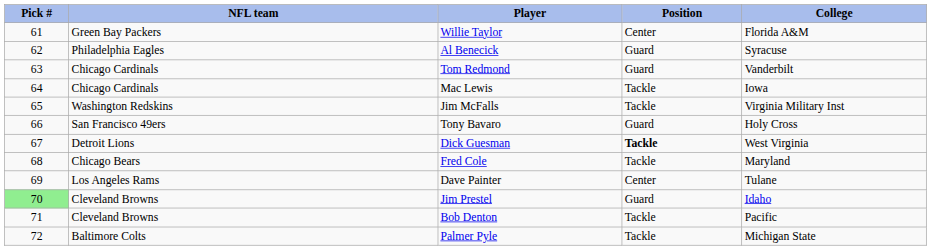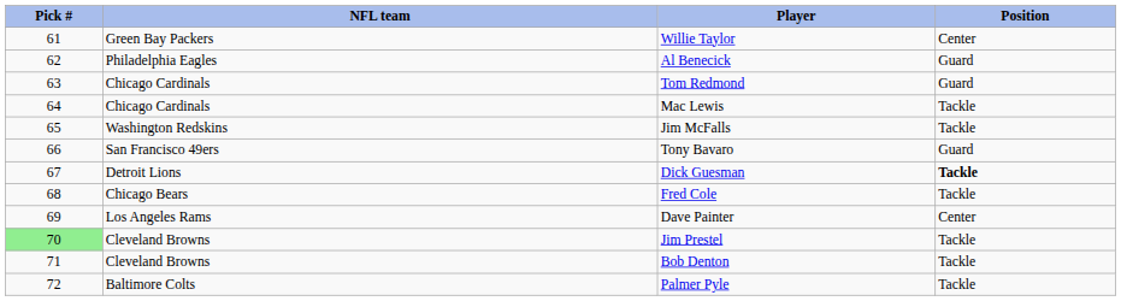 <table class="wikitable sortable sortable" style="width: 100%">
 <tr>
 <th style="background:#A8BDEC;" width=7%>Pick #</th>
 <th width=40% style="background:#A8BDEC;">NFL team</th>
 <th width=20% style="background:#A8BDEC;">Player</th>
 <th width=13% style="background:#A8BDEC;">Position</th>
-<th style="background:#A8BDEC;">College</th>
 </tr>
 <tr>
 <td align=center>61</td>
 <td>Green Bay Packers</td>
 <td><a href='#'>Willie Taylor</a></td>
 <td>Center</td>
-<td>Florida A&M</td>
 </tr>
 <tr>
 <td align=center>62</td>
 <td>Philadelphia Eagles</td>
 <td><a href='#'>Al Benecick</a></td>
 <td>Guard</td>
-<td>Syracuse</td>
 </tr>
 <tr>
 <td align=center>63</td>
 <td>Chicago Cardinals</td>
 <td><a href='#'>Tom Redmond</a></td>
 <td>Guard</td>
-<td>Vanderbilt</td>
 </tr>
 <tr>
 <td align=center>64</td>
 <td>Chicago Cardinals</td>
 <td>Mac Lewis</td>
 <td>Tackle</td>
-<td>Iowa</td>
 </tr>
 <tr>
 <td align=center>65</td>
 <td>Washington Redskins</td>
 <td>Jim McFalls</td>
 <td>Tackle</td>
-<td>Virginia Military Inst</td>
 </tr>
 <tr>
 <td align=center>66</td>
 <td>San Francisco 49ers</td>
 <td>Tony Bavaro</td>
 <td>Guard</td>
-<td>Holy Cross</td>
 </tr>
 <tr>
 <td align=center>67</td>
 <td>Detroit Lions</td>
 <td><a href='#'>Dick Guesman</a></td>
 <td><strong>Tackle</strong></td>
-<td>West Virginia</td>
 </tr>
 <tr>
 <td align=center>68</td>
 <td>Chicago Bears</td>
 <td><a href='#'>Fred Cole</a></td>
 <td>Tackle</td>
-<td>Maryland</td>
 </tr>
 <tr>
 <td align=center>69</td>
 <td>Los Angeles Rams</td>
 <td>Dave Painter</td>
 <td>Center</td>
-<td>Tulane</td>
 </tr>
 <tr>
 <td align=center style="background: lightgreen;">70</td>
 <td>Cleveland Browns</td>
 <td><a href='#'>Jim Prestel</a></td>
-<td>Guard</td>
-<td><a href='#'>Idaho</a></td>
+<td>Tackle</td>
 </tr>
 <tr>
 <td align=center>71</td>
 <td>Cleveland Browns</td>
 <td><a href='#'>Bob Denton</a></td>
 <td>Tackle</td>
-<td>Pacific</td>
 </tr>
 <tr>
 <td align=center>72</td>
 <td>Baltimore Colts</td>
 <td><a href='#'>Palmer Pyle</a></td>
 <td>Tackle</td>
-<td>Michigan State</td>
 </tr>
 </table>
